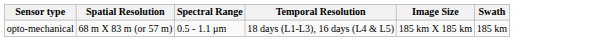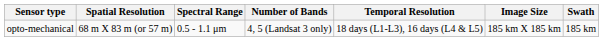 <table class="wikitable" border="1">
 <tr>
 <th>Sensor type</th>
 <th>Spatial Resolution</th>
 <th>Spectral Range</th>
+<th>Number of Bands</th>
 <th>Temporal Resolution</th>
 <th>Image Size</th>
 <th>Swath</th>
 </tr>
 <tr>
 <td>opto-mechanical</td>
 <td>68 m X 83 m (or 57 m)</td>
 <td>0.5 - 1.1 μm</td>
+<td>4, 5 (Landsat 3 only)</td>
 <td>18 days (L1-L3), 16 days (L4 & L5)</td>
 <td>185 km X 185 km</td>
 <td>185 km</td>
 </tr>
 </table>
